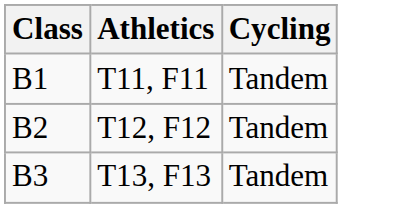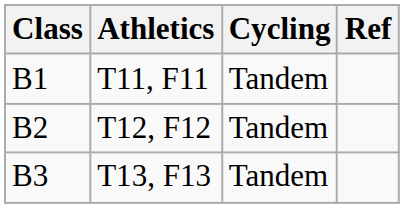 <table class="wikitable">
 <tr>
 <th>Class</th>
 <th>Athletics</th>
 <th>Cycling</th>
+<th>Ref</th>
 </tr>
 <tr>
 <td>B1</td>
 <td>T11, F11</td>
 <td>Tandem</td>
+<td></td>
 </tr>
 <tr>
 <td>B2</td>
 <td>T12, F12</td>
 <td>Tandem</td>
+<td></td>
 </tr>
 <tr>
 <td>B3</td>
 <td>T13, F13</td>
 <td>Tandem</td>
+<td></td>
 </tr>
 </table>
